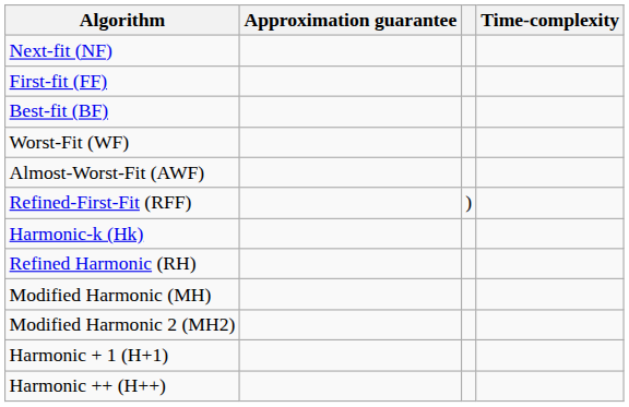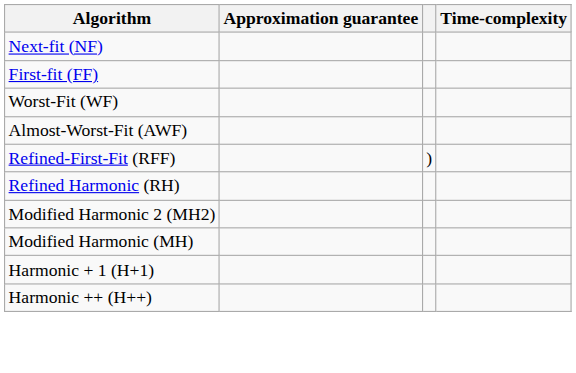 <table class="wikitable">
 <tr>
 <th>Algorithm</th>
 <th>Approximation guarantee</th>
 <th></th>
 <th>Time-complexity</th>
 </tr>
 <tr>
 <td><a href='#'>Next-fit (NF)</a></td>
 <td></td>
 <td></td>
 <td></td>
 </tr>
 <tr>
 <td><a href='#'>First-fit (FF)</a></td>
-<td></td>
-<td></td>
-<td></td>
-</tr>
-<tr>
-<td><a href='#'>Best-fit (BF)</a></td>
 <td></td>
 <td></td>
 <td></td>
 </tr>
 <tr>
 <td>Worst-Fit (WF)</td>
 <td></td>
 <td></td>
 <td></td>
 </tr>
 <tr>
 <td>Almost-Worst-Fit (AWF)</td>
 <td></td>
 <td></td>
 <td></td>
 </tr>
 <tr>
 <td><a href='#'>Refined-First-Fit</a> (RFF)</td>
 <td></td>
 <td>)</td>
 <td></td>
 </tr>
 <tr>
-<td><a href='#'>Harmonic-k (Hk)</a></td>
-<td></td>
-<td></td>
-<td></td>
-</tr>
-<tr>
 <td><a href='#'>Refined Harmonic</a> (RH)</td>
 <td></td>
 <td></td>
 <td></td>
 </tr>
 <tr>
-<td>Modified Harmonic (MH)</td>
+<td>Modified Harmonic 2 (MH2)</td>
 <td></td>
 <td></td>
 <td></td>
 </tr>
 <tr>
-<td>Modified Harmonic 2 (MH2)</td>
+<td>Modified Harmonic (MH)</td>
 <td></td>
 <td></td>
 <td></td>
 </tr>
 <tr>
 <td>Harmonic + 1 (H+1)</td>
 <td></td>
 <td></td>
 <td></td>
 </tr>
 <tr>
 <td>Harmonic ++ (H++)</td>
 <td></td>
 <td></td>
 <td></td>
 </tr>
 </table>
